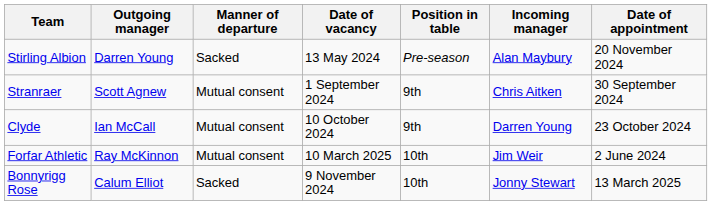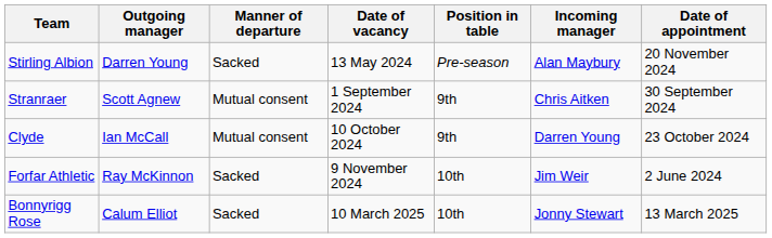 <table class="wikitable sortable">
 <tr>
 <th>Team</th>
 <th>Outgoing manager</th>
 <th>Manner of departure</th>
 <th>Date of vacancy</th>
 <th>Position in table</th>
 <th>Incoming manager</th>
 <th>Date of appointment</th>
 </tr>
 <tr>
 <td><a href='#'>Stirling Albion</a></td>
 <td> <a href='#'>Darren Young</a></td>
 <td>Sacked</td>
 <td>13 May 2024</td>
 <td><em>Pre-season</em></td>
 <td> <a href='#'>Alan Maybury</a></td>
 <td>20 November 2024</td>
 </tr>
 <tr>
 <td><a href='#'>Stranraer</a></td>
 <td> <a href='#'>Scott Agnew</a></td>
 <td>Mutual consent</td>
 <td>1 September 2024</td>
 <td>9th</td>
 <td> <a href='#'>Chris Aitken</a></td>
 <td>30 September 2024</td>
 </tr>
 <tr>
 <td><a href='#'>Clyde</a></td>
 <td> <a href='#'>Ian McCall</a></td>
 <td>Mutual consent</td>
 <td>10 October 2024</td>
 <td>9th</td>
 <td> <a href='#'>Darren Young</a></td>
 <td>23 October 2024</td>
 </tr>
 <tr>
 <td><a href='#'>Forfar Athletic</a></td>
 <td> <a href='#'>Ray McKinnon</a></td>
-<td>Mutual consent</td>
-<td>10 March 2025</td>
+<td>Sacked</td>
+<td>9 November 2024</td>
 <td>10th</td>
 <td> <a href='#'>Jim Weir</a></td>
 <td>2 June 2024</td>
 </tr>
 <tr>
 <td><a href='#'>Bonnyrigg Rose</a></td>
 <td> <a href='#'>Calum Elliot</a></td>
 <td>Sacked</td>
-<td>9 November 2024</td>
+<td>10 March 2025</td>
 <td>10th</td>
 <td> <a href='#'>Jonny Stewart</a></td>
 <td>13 March 2025</td>
 </tr>
 </table>
